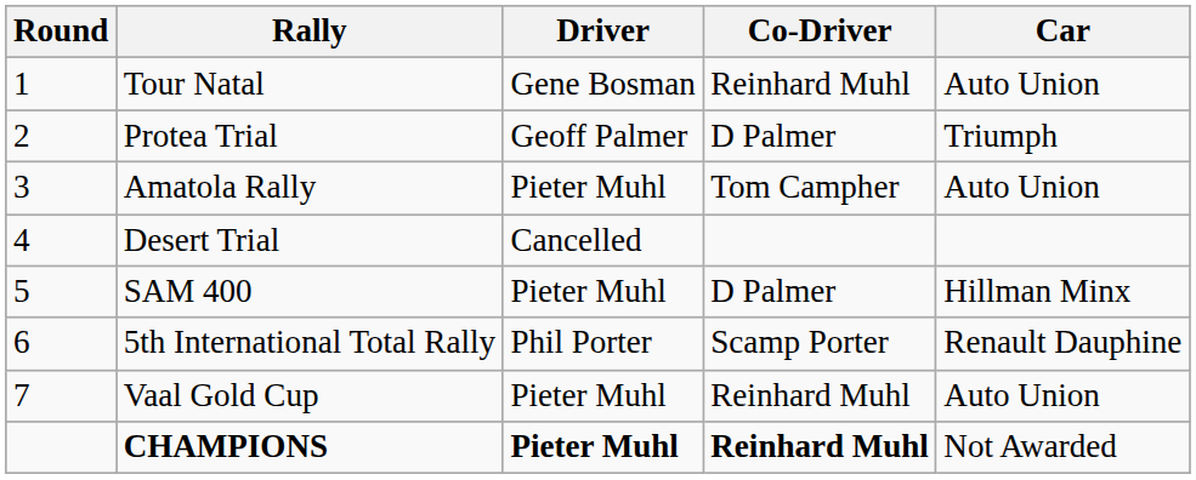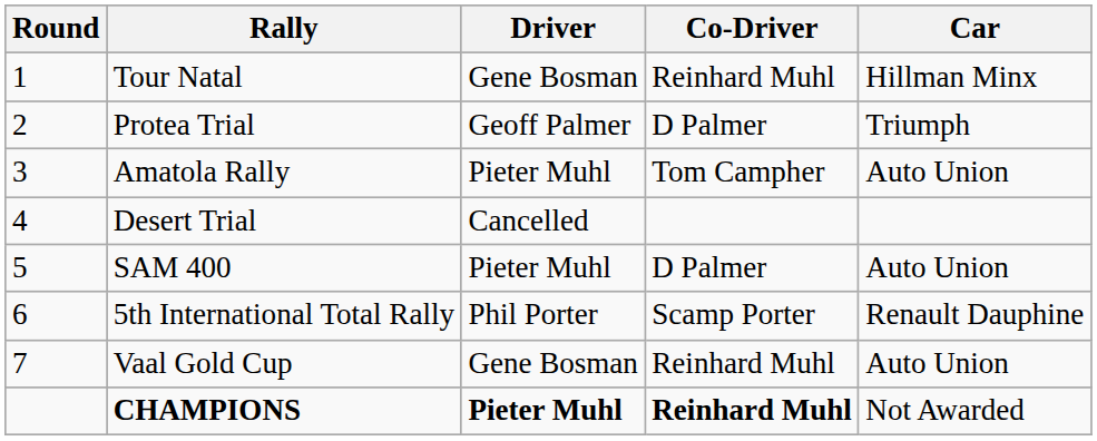 <table class="wikitable">
 <tr>
 <th>Round</th>
 <th>Rally</th>
 <th>Driver</th>
 <th>Co-Driver</th>
 <th>Car</th>
 </tr>
 <tr>
 <td>1</td>
 <td>Tour Natal</td>
 <td>Gene Bosman</td>
 <td>Reinhard Muhl</td>
-<td>Auto Union</td>
+<td>Hillman Minx</td>
 </tr>
 <tr>
 <td>2</td>
 <td>Protea Trial</td>
 <td>Geoff Palmer</td>
 <td>D Palmer</td>
 <td>Triumph</td>
 </tr>
 <tr>
 <td>3</td>
 <td>Amatola Rally</td>
 <td>Pieter Muhl</td>
 <td>Tom Campher</td>
 <td>Auto Union</td>
 </tr>
 <tr>
 <td>4</td>
 <td>Desert Trial</td>
 <td>Cancelled</td>
 <td></td>
 <td></td>
 </tr>
 <tr>
 <td>5</td>
 <td>SAM 400</td>
 <td>Pieter Muhl</td>
 <td>D Palmer</td>
-<td>Hillman Minx</td>
+<td>Auto Union</td>
 </tr>
 <tr>
 <td>6</td>
 <td>5th International Total Rally</td>
 <td>Phil Porter</td>
 <td>Scamp Porter</td>
 <td>Renault Dauphine</td>
 </tr>
 <tr>
 <td>7</td>
 <td>Vaal Gold Cup</td>
-<td>Pieter Muhl</td>
+<td>Gene Bosman</td>
 <td>Reinhard Muhl</td>
 <td>Auto Union</td>
 </tr>
 <tr>
 <td></td>
 <td><strong>CHAMPIONS</strong></td>
 <td><strong>Pieter Muhl</strong></td>
 <td><strong>Reinhard Muhl</strong></td>
 <td>Not Awarded</td>
 </tr>
 </table>
